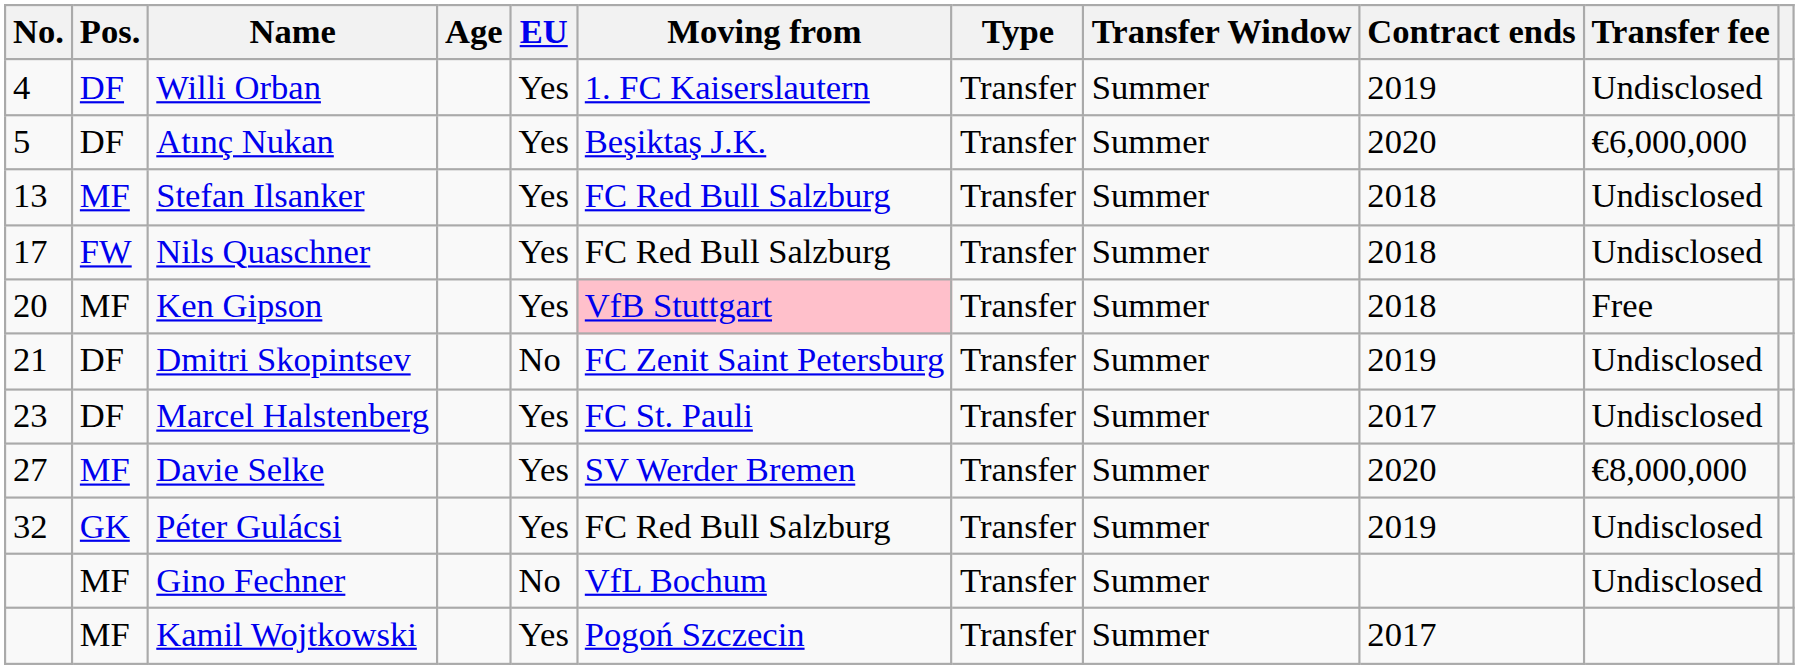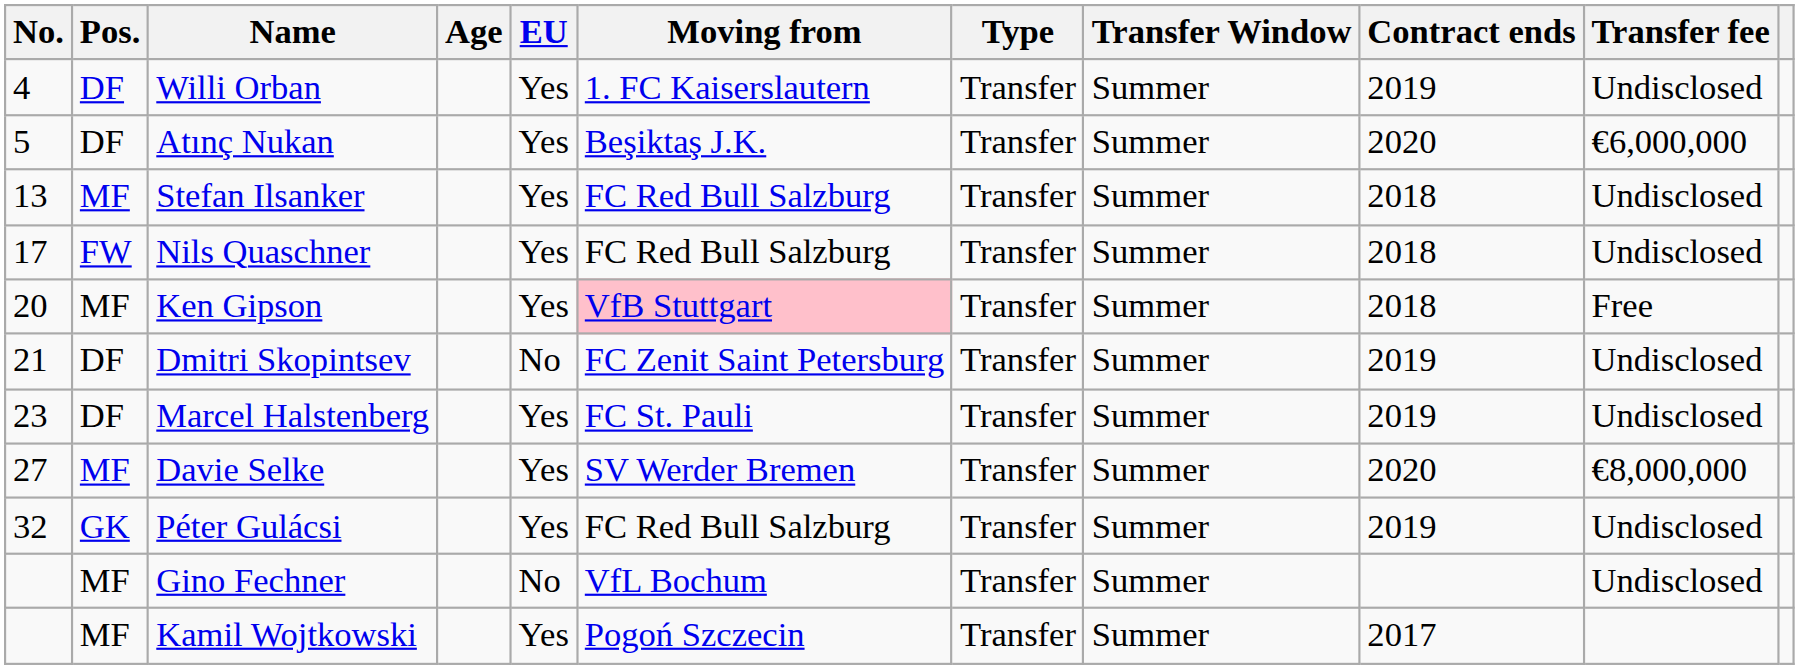 <table class="wikitable">
 <tr>
 <th>No.</th>
 <th>Pos.</th>
 <th>Name</th>
 <th>Age</th>
 <th><a href='#'>EU</a></th>
 <th>Moving from</th>
 <th>Type</th>
 <th>Transfer Window</th>
 <th>Contract ends</th>
 <th>Transfer fee</th>
 <th></th>
 </tr>
 <tr>
 <td>4</td>
 <td><a href='#'>DF</a></td>
 <td> <a href='#'>Willi Orban</a></td>
 <td></td>
 <td>Yes</td>
 <td><a href='#'>1. FC Kaiserslautern</a></td>
 <td>Transfer</td>
 <td>Summer</td>
 <td>2019</td>
 <td>Undisclosed</td>
 <td></td>
 </tr>
 <tr>
 <td>5</td>
 <td>DF</td>
 <td> <a href='#'>Atınç Nukan</a></td>
 <td></td>
 <td>Yes</td>
 <td><a href='#'>Beşiktaş J.K.</a></td>
 <td>Transfer</td>
 <td>Summer</td>
 <td>2020</td>
 <td>€6,000,000</td>
 <td></td>
 </tr>
 <tr>
 <td>13</td>
 <td><a href='#'>MF</a></td>
 <td> <a href='#'>Stefan Ilsanker</a></td>
 <td></td>
 <td>Yes</td>
 <td><a href='#'>FC Red Bull Salzburg</a></td>
 <td>Transfer</td>
 <td>Summer</td>
 <td>2018</td>
 <td>Undisclosed</td>
 <td></td>
 </tr>
 <tr>
 <td>17</td>
 <td><a href='#'>FW</a></td>
 <td> <a href='#'>Nils Quaschner</a></td>
 <td></td>
 <td>Yes</td>
 <td>FC Red Bull Salzburg</td>
 <td>Transfer</td>
 <td>Summer</td>
 <td>2018</td>
 <td>Undisclosed</td>
 <td></td>
 </tr>
 <tr>
 <td>20</td>
 <td>MF</td>
 <td> <a href='#'>Ken Gipson</a></td>
 <td></td>
 <td>Yes</td>
 <td style="background: pink;"><a href='#'>VfB Stuttgart</a></td>
 <td>Transfer</td>
 <td>Summer</td>
 <td>2018</td>
 <td>Free</td>
 <td></td>
 </tr>
 <tr>
 <td>21</td>
 <td>DF</td>
 <td> <a href='#'>Dmitri Skopintsev</a></td>
 <td></td>
 <td>No</td>
 <td><a href='#'>FC Zenit Saint Petersburg</a></td>
 <td>Transfer</td>
 <td>Summer</td>
 <td>2019</td>
 <td>Undisclosed</td>
 <td></td>
 </tr>
 <tr>
 <td>23</td>
 <td>DF</td>
 <td> <a href='#'>Marcel Halstenberg</a></td>
 <td></td>
 <td>Yes</td>
 <td><a href='#'>FC St. Pauli</a></td>
 <td>Transfer</td>
 <td>Summer</td>
-<td>2017</td>
+<td>2019</td>
 <td>Undisclosed</td>
 <td></td>
 </tr>
 <tr>
 <td>27</td>
 <td><a href='#'>MF</a></td>
 <td> <a href='#'>Davie Selke</a></td>
 <td></td>
 <td>Yes</td>
 <td><a href='#'>SV Werder Bremen</a></td>
 <td>Transfer</td>
 <td>Summer</td>
 <td>2020</td>
 <td>€8,000,000</td>
 <td></td>
 </tr>
 <tr>
 <td>32</td>
 <td><a href='#'>GK</a></td>
 <td> <a href='#'>Péter Gulácsi</a></td>
 <td></td>
 <td>Yes</td>
 <td>FC Red Bull Salzburg</td>
 <td>Transfer</td>
 <td>Summer</td>
 <td>2019</td>
 <td>Undisclosed</td>
 <td></td>
 </tr>
 <tr>
 <td></td>
 <td>MF</td>
 <td> <a href='#'>Gino Fechner</a></td>
 <td></td>
 <td>No</td>
 <td><a href='#'>VfL Bochum</a></td>
 <td>Transfer</td>
 <td>Summer</td>
 <td></td>
 <td>Undisclosed</td>
 <td></td>
 </tr>
 <tr>
 <td></td>
 <td>MF</td>
 <td> <a href='#'>Kamil Wojtkowski</a></td>
 <td></td>
 <td>Yes</td>
 <td><a href='#'>Pogoń Szczecin</a></td>
 <td>Transfer</td>
 <td>Summer</td>
 <td>2017</td>
 <td></td>
 <td></td>
 </tr>
 </table>
